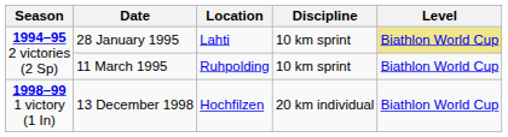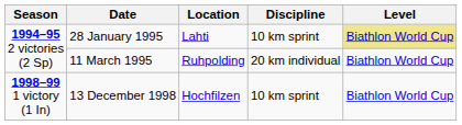 <table class="wikitable">
 <tr>
 <th>Season</th>
 <th>Date</th>
 <th>Location</th>
 <th>Discipline</th>
 <th>Level</th>
 </tr>
 <tr>
 <td rowspan="2" style="text-align:center;"><strong><a href='#'>1994–95</a></strong> <br> 2 victories <br> (2 Sp)</td>
 <td>28 January 1995</td>
 <td> <a href='#'>Lahti</a></td>
 <td>10 km sprint</td>
 <td style="background: khaki;"><a href='#'>Biathlon World Cup</a></td>
 </tr>
 <tr>
 <td>11 March 1995</td>
 <td> <a href='#'>Ruhpolding</a></td>
-<td>10 km sprint</td>
+<td>20 km individual</td>
 <td><a href='#'>Biathlon World Cup</a></td>
 </tr>
 <tr>
 <td rowspan="1" style="text-align:center;"><strong><a href='#'>1998–99</a></strong> <br> 1 victory <br> (1 In)</td>
 <td>13 December 1998</td>
 <td> <a href='#'>Hochfilzen</a></td>
-<td>20 km individual</td>
+<td>10 km sprint</td>
 <td><a href='#'>Biathlon World Cup</a></td>
 </tr>
 </table>
